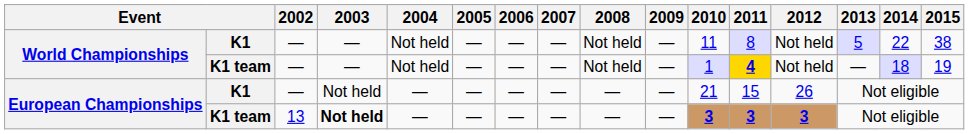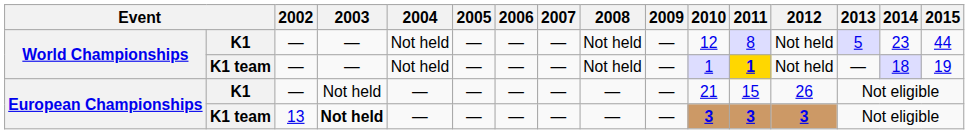 <table class="wikitable plainrowheaders" style=font-size:90%>
 <tr>
 <th scope="col" colspan=2>Event</th>
 <th scope="col">2002</th>
 <th scope="col">2003</th>
 <th scope="col">2004</th>
 <th scope="col">2005</th>
 <th scope="col">2006</th>
 <th scope="col">2007</th>
 <th scope="col">2008</th>
 <th scope="col">2009</th>
 <th scope="col">2010</th>
 <th scope="col">2011</th>
 <th scope="col">2012</th>
 <th scope="col">2013</th>
 <th scope="col">2014</th>
 <th scope="col">2015</th>
 </tr>
 <tr style="text-align:center;">
 <th scope="row" rowspan=2><a href='#'>World Championships</a></th>
 <th scope="row">K1</th>
 <td>—</td>
 <td>—</td>
 <td>Not held</td>
 <td>—</td>
 <td>—</td>
 <td>—</td>
 <td>Not held</td>
 <td>—</td>
-<td><a href='#'>11</a></td>
+<td><a href='#'>12</a></td>
 <td style="background:#ddf;"><a href='#'>8</a></td>
 <td>Not held</td>
 <td style="background:#ddf;"><a href='#'>5</a></td>
-<td><a href='#'>22</a></td>
-<td><a href='#'>38</a></td>
+<td><a href='#'>23</a></td>
+<td><a href='#'>44</a></td>
 </tr>
 <tr style="text-align:center;">
 <th scope="row">K1 team</th>
 <td>—</td>
 <td>—</td>
 <td>Not held</td>
 <td>—</td>
 <td>—</td>
 <td>—</td>
 <td>Not held</td>
 <td>—</td>
 <td style="background:#ddf;"><a href='#'>1</a></td>
-<td style="background:gold;"><a href='#'><strong>4</strong></a></td>
+<td style="background:gold;"><a href='#'><strong>1</strong></a></td>
 <td>Not held</td>
 <td>—</td>
 <td style="background:#ddf;"><a href='#'>18</a></td>
 <td><a href='#'>19</a></td>
 </tr>
 <tr style="text-align:center;">
 <th scope="row" rowspan=3><a href='#'>European Championships</a></th>
 <th scope="row">K1</th>
 <td>—</td>
 <td>Not held</td>
 <td>—</td>
 <td>—</td>
 <td>—</td>
 <td>—</td>
 <td>—</td>
 <td>—</td>
 <td><a href='#'>21</a></td>
 <td><a href='#'>15</a></td>
 <td><a href='#'>26</a></td>
 <td colspan=3>Not eligible</td>
 </tr>
 <tr style="text-align:center;">
 <th scope="row">K1 team</th>
 <td><a href='#'>13</a></td>
 <td><strong>Not held</strong></td>
 <td>—</td>
 <td>—</td>
 <td>—</td>
 <td>—</td>
 <td>—</td>
 <td>—</td>
 <td style="background:#cc9966;"><a href='#'><strong>3</strong></a></td>
 <td style="background:#cc9966;"><a href='#'><strong>3</strong></a></td>
 <td style="background:#cc9966;"><a href='#'><strong>3</strong></a></td>
 <td colspan=3>Not eligible</td>
 </tr>
 </table>
